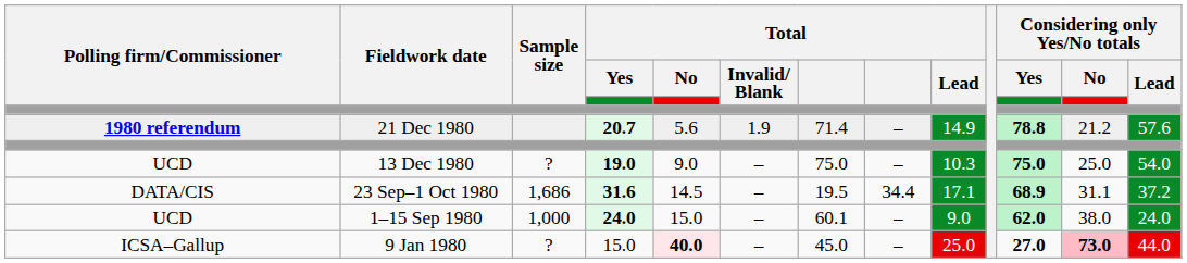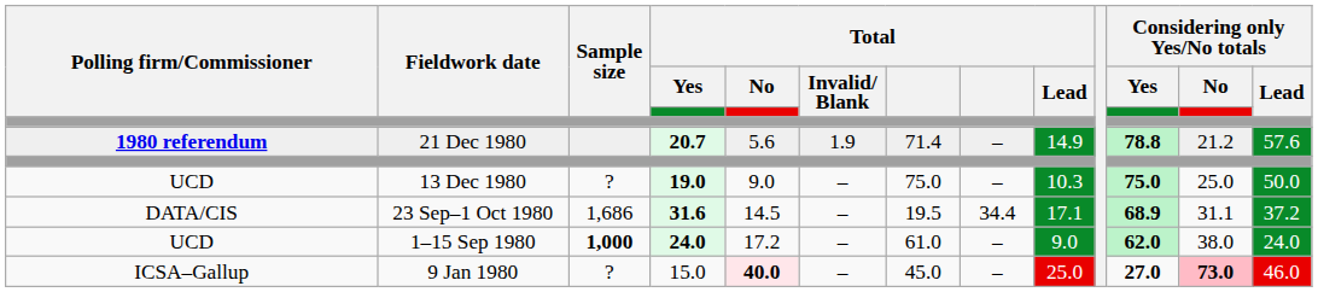 <table class="wikitable collapsible collapsed" style="text-align:center; font-size:90%; line-height:14px;">
 <tr style="height:42px;">
 <th style="width:250px;" rowspan="3">Polling firm/Commissioner</th>
 <th style="width:125px;" rowspan="3">Fieldwork date</th>
 <th style="width:50px;" rowspan="3">Sample size</th>
 <th style="width:300px;" colspan="6">Total</th>
 <th style="width:1px;" rowspan="10"></th>
 <th style="width:135px;" colspan="3">Considering only<br>Yes/No totals</th>
 </tr>
 <tr>
 <th style="width:40px;">Yes</th>
 <th style="width:40px;">No</th>
 <th style="width:40px;" rowspan="2">Invalid/<br>Blank</th>
 <th style="width:40px;" rowspan="2"></th>
 <th style="width:40px;" rowspan="2"></th>
 <th style="width:30px;" rowspan="2">Lead</th>
 <th style="width:40px;">Yes</th>
 <th style="width:40px;">No</th>
 <th style="width:30px;" rowspan="2">Lead</th>
 </tr>
 <tr style="height:0.5em;">
 <th style="color:inherit;background:#088A29;"></th>
 <th style="color:inherit;background:#E90000;"></th>
 <th style="color:inherit;background:#088A29;"></th>
 <th style="color:inherit;background:#E90000;"></th>
 </tr>
 <tr>
 <td colspan="9" style="background:#A0A0A0"></td>
 <td colspan="3" style="background:#A0A0A0"></td>
 </tr>
 <tr style="background:#EFEFEF;">
 <td><strong><a href='#'>1980 referendum</a></strong></td>
 <td>21 Dec 1980</td>
 <td></td>
 <td style="background:#E0FAE7;"><strong>20.7</strong></td>
 <td>5.6</td>
 <td>1.9</td>
 <td>71.4</td>
 <td>–</td>
 <td style="background:#088A29; color:white;">14.9</td>
 <td style="background:#BCF3CA;"><strong>78.8</strong></td>
 <td>21.2</td>
 <td style="background:#088A29; color:white;">57.6</td>
 </tr>
 <tr>
 <td colspan="9" style="background:#A0A0A0"></td>
 <td colspan="3" style="background:#A0A0A0"></td>
 </tr>
 <tr>
 <td>UCD</td>
 <td>13 Dec 1980</td>
 <td>?</td>
 <td style="background:#E0FAE7;"><strong>19.0</strong></td>
 <td>9.0</td>
 <td>–</td>
 <td>75.0</td>
 <td>–</td>
 <td style="background:#088A29; color:white;">10.3</td>
 <td style="background:#BCF3CA;"><strong>75.0</strong></td>
 <td>25.0</td>
-<td style="background:#088A29; color:white;">54.0</td>
+<td style="background:#088A29; color:white;">50.0</td>
 </tr>
 <tr>
 <td>DATA/CIS</td>
 <td>23 Sep–1 Oct 1980</td>
 <td>1,686</td>
 <td style="background:#E0FAE7;"><strong>31.6</strong></td>
 <td>14.5</td>
 <td>–</td>
 <td>19.5</td>
 <td>34.4</td>
 <td style="background:#088A29; color:white;">17.1</td>
 <td style="background:#BCF3CA;"><strong>68.9</strong></td>
 <td>31.1</td>
 <td style="background:#088A29; color:white;">37.2</td>
 </tr>
 <tr>
 <td>UCD</td>
 <td>1–15 Sep 1980</td>
-<td>1,000</td>
+<td><strong>1,000</strong></td>
 <td style="background:#E0FAE7;"><strong>24.0</strong></td>
-<td>15.0</td>
+<td>17.2</td>
 <td>–</td>
-<td>60.1</td>
+<td>61.0</td>
 <td>–</td>
 <td style="background:#088A29; color:white;">9.0</td>
 <td style="background:#BCF3CA;"><strong>62.0</strong></td>
 <td>38.0</td>
 <td style="background:#088A29; color:white;">24.0</td>
 </tr>
 <tr>
 <td>ICSA–Gallup</td>
 <td>9 Jan 1980</td>
 <td>?</td>
 <td>15.0</td>
 <td style="background:#FFE6EA;"><strong>40.0</strong></td>
 <td>–</td>
 <td>45.0</td>
 <td>–</td>
 <td style="background:#E90000; color:white;">25.0</td>
 <td><strong>27.0</strong></td>
 <td style="background:#FFBBC6;"><strong>73.0</strong></td>
-<td style="background:#E90000; color:white;">44.0</td>
+<td style="background:#E90000; color:white;">46.0</td>
 </tr>
 </table>
